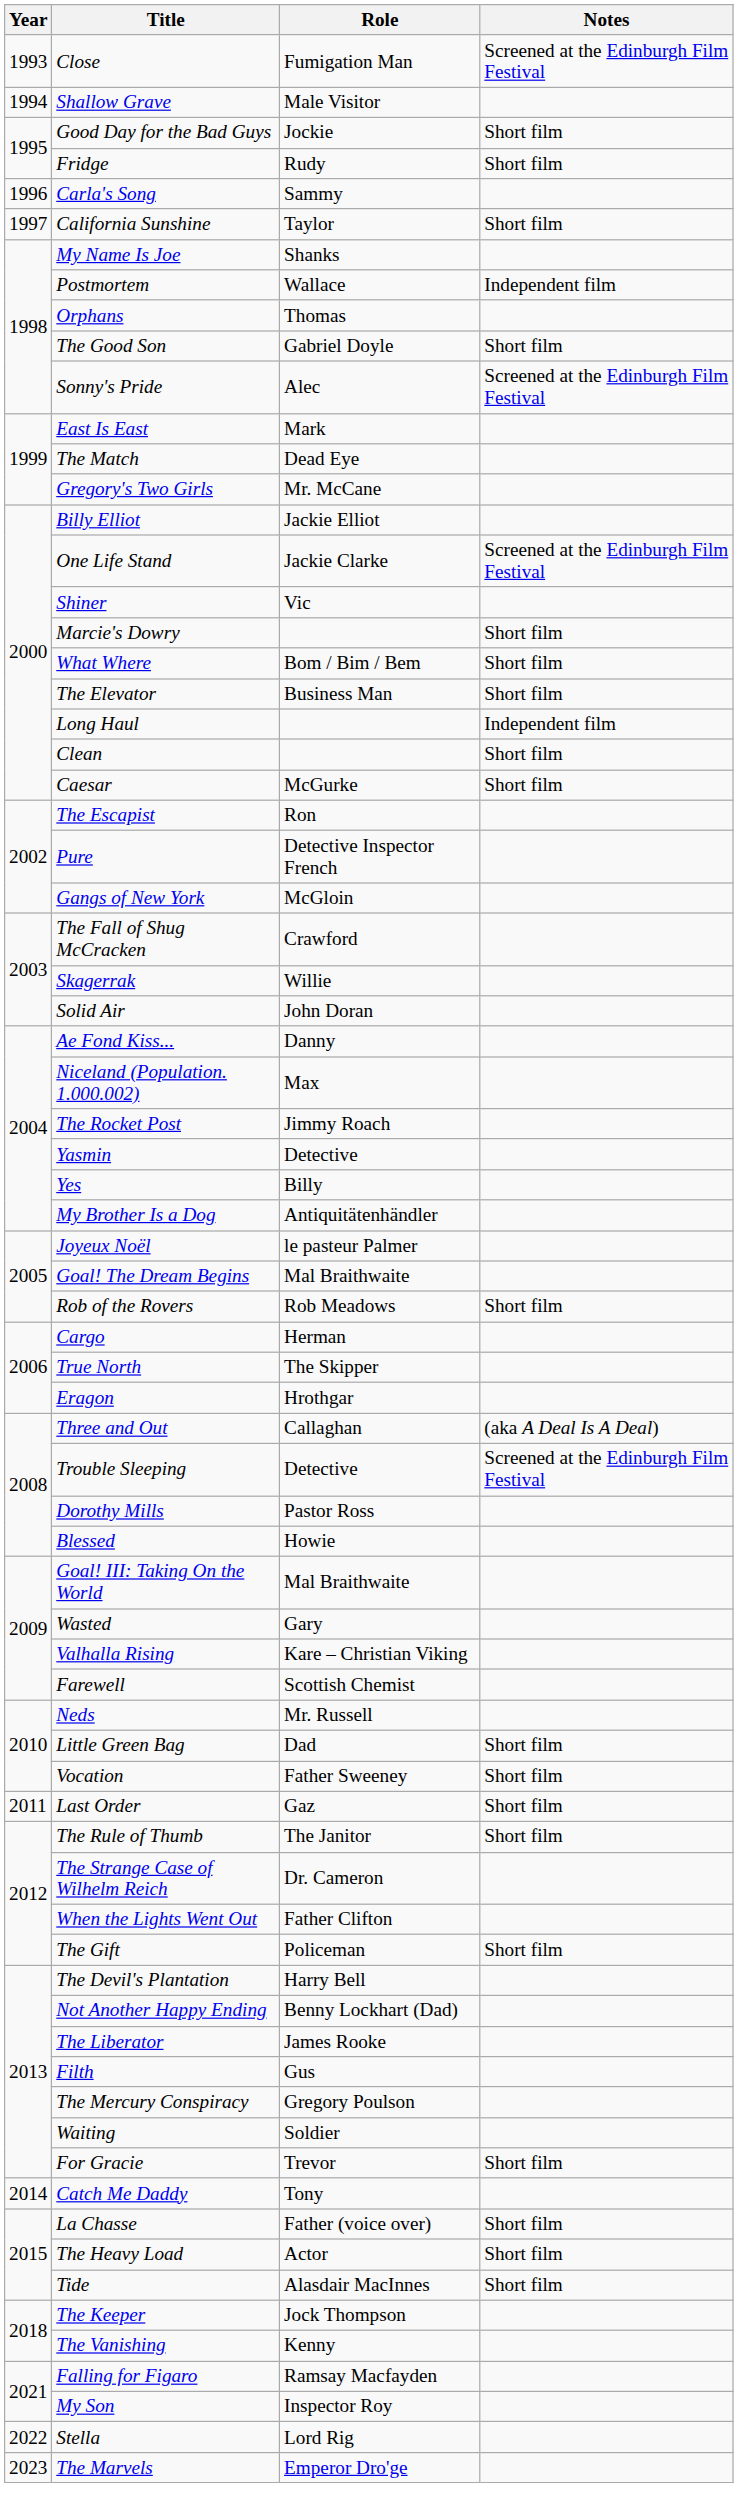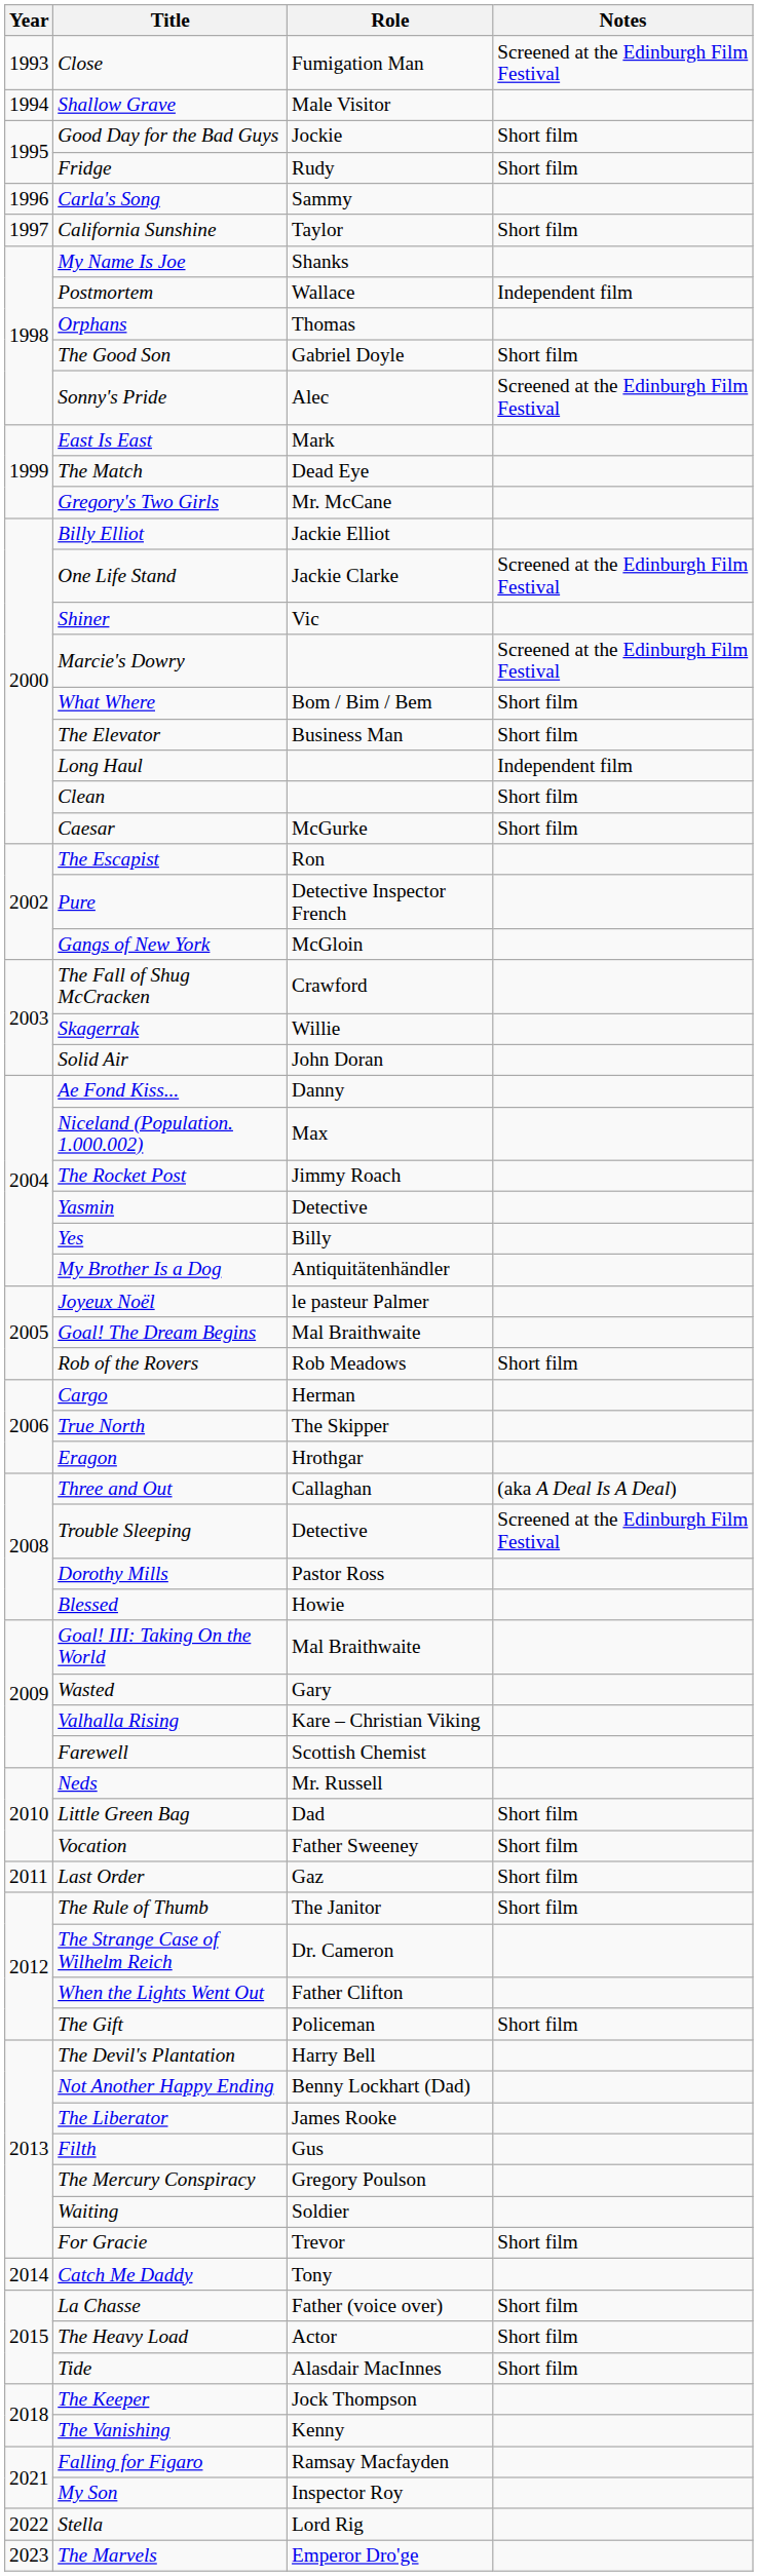 <table class="wikitable sortable">
 <tr>
 <th>Year</th>
 <th>Title</th>
 <th>Role</th>
 <th class="unsortable">Notes</th>
 </tr>
 <tr>
 <td>1993</td>
 <td><em>Close</em></td>
 <td>Fumigation Man</td>
 <td>Screened at the <a href='#'>Edinburgh Film Festival</a></td>
 </tr>
 <tr>
 <td>1994</td>
 <td><em><a href='#'>Shallow Grave</a></em></td>
 <td>Male Visitor</td>
 <td></td>
 </tr>
 <tr>
 <td rowspan="2">1995</td>
 <td><em>Good Day for the Bad Guys</em></td>
 <td>Jockie</td>
 <td>Short film</td>
 </tr>
 <tr>
 <td><em>Fridge</em></td>
 <td>Rudy</td>
 <td>Short film</td>
 </tr>
 <tr>
 <td>1996</td>
 <td><em><a href='#'>Carla's Song</a></em></td>
 <td>Sammy</td>
 <td></td>
 </tr>
 <tr>
 <td>1997</td>
 <td><em>California Sunshine</em></td>
 <td>Taylor</td>
 <td>Short film</td>
 </tr>
 <tr>
 <td rowspan="5">1998</td>
 <td><em><a href='#'>My Name Is Joe</a></em></td>
 <td>Shanks</td>
 <td></td>
 </tr>
 <tr>
 <td><em>Postmortem</em></td>
 <td>Wallace</td>
 <td>Independent film</td>
 </tr>
 <tr>
 <td><em><a href='#'>Orphans</a></em></td>
 <td>Thomas</td>
 <td></td>
 </tr>
 <tr>
 <td><em>The Good Son</em></td>
 <td>Gabriel Doyle</td>
 <td>Short film</td>
 </tr>
 <tr>
 <td><em>Sonny's Pride</em></td>
 <td>Alec</td>
 <td>Screened at the <a href='#'>Edinburgh Film Festival</a></td>
 </tr>
 <tr>
 <td rowspan="3">1999</td>
 <td><em><a href='#'>East Is East</a></em></td>
 <td>Mark</td>
 <td></td>
 </tr>
 <tr>
 <td><em>The Match</em></td>
 <td>Dead Eye</td>
 <td></td>
 </tr>
 <tr>
 <td><em><a href='#'>Gregory's Two Girls</a></em></td>
 <td>Mr. McCane</td>
 <td></td>
 </tr>
 <tr>
 <td rowspan="9">2000</td>
 <td><em><a href='#'>Billy Elliot</a></em></td>
 <td>Jackie Elliot</td>
 <td></td>
 </tr>
 <tr>
 <td><em>One Life Stand</em></td>
 <td>Jackie Clarke</td>
 <td>Screened at the <a href='#'>Edinburgh Film Festival</a></td>
 </tr>
 <tr>
 <td><em><a href='#'>Shiner</a></em></td>
 <td>Vic</td>
 <td></td>
 </tr>
 <tr>
 <td><em>Marcie's Dowry</em></td>
 <td></td>
-<td>Short film</td>
+<td>Screened at the <a href='#'>Edinburgh Film Festival</a></td>
 </tr>
 <tr>
 <td><em><a href='#'>What Where</a></em></td>
 <td>Bom / Bim / Bem</td>
 <td>Short film</td>
 </tr>
 <tr>
 <td><em>The Elevator</em></td>
 <td>Business Man</td>
 <td>Short film</td>
 </tr>
 <tr>
 <td><em>Long Haul</em></td>
 <td></td>
 <td>Independent film</td>
 </tr>
 <tr>
 <td><em>Clean</em></td>
 <td></td>
 <td>Short film</td>
 </tr>
 <tr>
 <td><em>Caesar</em></td>
 <td>McGurke</td>
 <td>Short film</td>
 </tr>
 <tr>
 <td rowspan="3">2002</td>
 <td><em><a href='#'>The Escapist</a></em></td>
 <td>Ron</td>
 <td></td>
 </tr>
 <tr>
 <td><em><a href='#'>Pure</a></em></td>
 <td>Detective Inspector French</td>
 <td></td>
 </tr>
 <tr>
 <td><em><a href='#'>Gangs of New York</a></em></td>
 <td>McGloin</td>
 <td></td>
 </tr>
 <tr>
 <td rowspan="3">2003</td>
 <td><em>The Fall of Shug McCracken</em></td>
 <td>Crawford</td>
 <td></td>
 </tr>
 <tr>
 <td><em><a href='#'>Skagerrak</a></em></td>
 <td>Willie</td>
 <td></td>
 </tr>
 <tr>
 <td><em>Solid Air</em></td>
 <td>John Doran</td>
 <td></td>
 </tr>
 <tr>
 <td rowspan="6">2004</td>
 <td><em><a href='#'>Ae Fond Kiss...</a></em></td>
 <td>Danny</td>
 <td></td>
 </tr>
 <tr>
 <td><em><a href='#'>Niceland (Population. 1.000.002)</a></em></td>
 <td>Max</td>
 <td></td>
 </tr>
 <tr>
 <td><em><a href='#'>The Rocket Post</a></em></td>
 <td>Jimmy Roach</td>
 <td></td>
 </tr>
 <tr>
 <td><em><a href='#'>Yasmin</a></em></td>
 <td>Detective</td>
 <td></td>
 </tr>
 <tr>
 <td><em><a href='#'>Yes</a></em></td>
 <td>Billy</td>
 <td></td>
 </tr>
 <tr>
 <td><em><a href='#'>My Brother Is a Dog</a></em></td>
 <td>Antiquitätenhändler</td>
 <td></td>
 </tr>
 <tr>
 <td rowspan="3">2005</td>
 <td><em><a href='#'>Joyeux Noël</a></em></td>
 <td>le pasteur Palmer</td>
 <td></td>
 </tr>
 <tr>
 <td><em><a href='#'>Goal! The Dream Begins</a></em></td>
 <td>Mal Braithwaite</td>
 <td></td>
 </tr>
 <tr>
 <td><em>Rob of the Rovers</em></td>
 <td>Rob Meadows</td>
 <td>Short film</td>
 </tr>
 <tr>
 <td rowspan="3">2006</td>
 <td><em><a href='#'>Cargo</a></em></td>
 <td>Herman</td>
 <td></td>
 </tr>
 <tr>
 <td><em><a href='#'>True North</a></em></td>
 <td>The Skipper</td>
 <td></td>
 </tr>
 <tr>
 <td><em><a href='#'>Eragon</a></em></td>
 <td>Hrothgar</td>
 <td></td>
 </tr>
 <tr>
 <td rowspan="4">2008</td>
 <td><em><a href='#'>Three and Out</a></em></td>
 <td>Callaghan</td>
 <td>(aka <em>A Deal Is A Deal</em>)</td>
 </tr>
 <tr>
 <td><em>Trouble Sleeping</em></td>
 <td>Detective</td>
 <td>Screened at the <a href='#'>Edinburgh Film Festival</a></td>
 </tr>
 <tr>
 <td><em><a href='#'>Dorothy Mills</a></em></td>
 <td>Pastor Ross</td>
 <td></td>
 </tr>
 <tr>
 <td><em><a href='#'>Blessed</a></em></td>
 <td>Howie</td>
 <td></td>
 </tr>
 <tr>
 <td rowspan="4">2009</td>
 <td><em><a href='#'>Goal! III: Taking On the World</a></em></td>
 <td>Mal Braithwaite</td>
 <td></td>
 </tr>
 <tr>
 <td><em>Wasted</em></td>
 <td>Gary</td>
 <td></td>
 </tr>
 <tr>
 <td><em><a href='#'>Valhalla Rising</a></em></td>
 <td>Kare – Christian Viking</td>
 <td></td>
 </tr>
 <tr>
 <td><em>Farewell</em></td>
 <td>Scottish Chemist</td>
 <td></td>
 </tr>
 <tr>
 <td rowspan="3">2010</td>
 <td><em><a href='#'>Neds</a></em></td>
 <td>Mr. Russell</td>
 <td></td>
 </tr>
 <tr>
 <td><em>Little Green Bag</em></td>
 <td>Dad</td>
 <td>Short film</td>
 </tr>
 <tr>
 <td><em>Vocation</em></td>
 <td>Father Sweeney</td>
 <td>Short film</td>
 </tr>
 <tr>
 <td>2011</td>
 <td><em>Last Order</em></td>
 <td>Gaz</td>
 <td>Short film</td>
 </tr>
 <tr>
 <td rowspan="4">2012</td>
 <td><em>The Rule of Thumb</em></td>
 <td>The Janitor</td>
 <td>Short film</td>
 </tr>
 <tr>
 <td><em><a href='#'>The Strange Case of Wilhelm Reich</a></em></td>
 <td>Dr. Cameron</td>
 <td></td>
 </tr>
 <tr>
 <td><em><a href='#'>When the Lights Went Out</a></em></td>
 <td>Father Clifton</td>
 <td></td>
 </tr>
 <tr>
 <td><em>The Gift</em></td>
 <td>Policeman</td>
 <td>Short film</td>
 </tr>
 <tr>
 <td rowspan="7">2013</td>
 <td><em>The Devil's Plantation</em></td>
 <td>Harry Bell</td>
 <td></td>
 </tr>
 <tr>
 <td><em><a href='#'>Not Another Happy Ending</a></em></td>
 <td>Benny Lockhart (Dad)</td>
 <td></td>
 </tr>
 <tr>
 <td><em><a href='#'>The Liberator</a></em></td>
 <td>James Rooke</td>
 <td></td>
 </tr>
 <tr>
 <td><em><a href='#'>Filth</a></em></td>
 <td>Gus</td>
 <td></td>
 </tr>
 <tr>
 <td><em>The Mercury Conspiracy</em></td>
 <td>Gregory Poulson</td>
 <td></td>
 </tr>
 <tr>
 <td><em>Waiting</em></td>
 <td>Soldier</td>
 <td></td>
 </tr>
 <tr>
 <td><em>For Gracie</em></td>
 <td>Trevor</td>
 <td>Short film</td>
 </tr>
 <tr>
 <td>2014</td>
 <td><em><a href='#'>Catch Me Daddy</a></em></td>
 <td>Tony</td>
 <td></td>
 </tr>
 <tr>
 <td rowspan="3">2015</td>
 <td><em>La Chasse</em></td>
 <td>Father (voice over)</td>
 <td>Short film</td>
 </tr>
 <tr>
 <td><em>The Heavy Load</em></td>
 <td>Actor</td>
 <td>Short film</td>
 </tr>
 <tr>
 <td><em>Tide</em></td>
 <td>Alasdair MacInnes</td>
 <td>Short film</td>
 </tr>
 <tr>
 <td rowspan="2">2018</td>
 <td><em><a href='#'>The Keeper</a></em></td>
 <td>Jock Thompson</td>
 <td></td>
 </tr>
 <tr>
 <td><em><a href='#'>The Vanishing</a></em></td>
 <td>Kenny</td>
 <td></td>
 </tr>
 <tr>
 <td rowspan="2">2021</td>
 <td><em><a href='#'>Falling for Figaro</a></em></td>
 <td>Ramsay Macfayden</td>
 <td></td>
 </tr>
 <tr>
 <td><em><a href='#'>My Son</a></em></td>
 <td>Inspector Roy</td>
 <td></td>
 </tr>
 <tr>
 <td>2022</td>
 <td><em>Stella</em></td>
 <td>Lord Rig</td>
 <td></td>
 </tr>
 <tr>
 <td>2023</td>
 <td><em><a href='#'>The Marvels</a></em></td>
 <td><a href='#'>Emperor Dro'ge</a></td>
 <td></td>
 </tr>
 </table>
